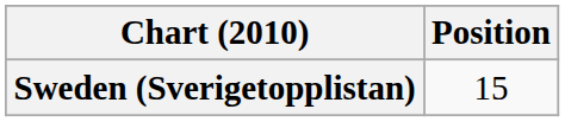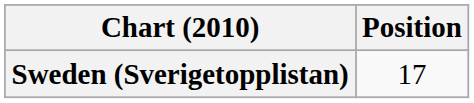 <table class="wikitable plainrowheaders" style="text-align:center">
 <tr>
 <th scope="col">Chart (2010)</th>
 <th scope="col">Position</th>
 </tr>
 <tr>
 <th scope="row">Sweden (Sverigetopplistan)</th>
-<td>15</td>
+<td>17</td>
 </tr>
 </table>
